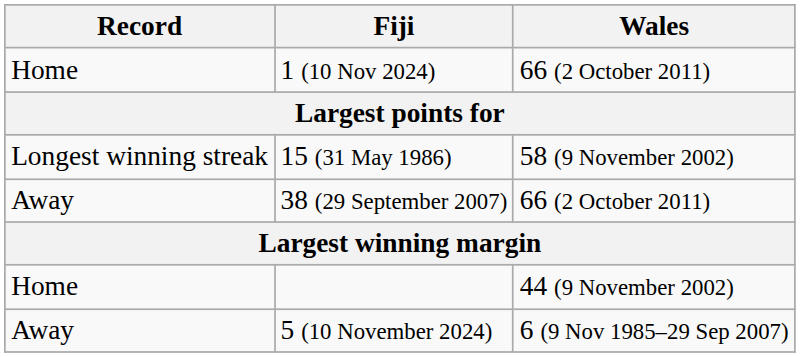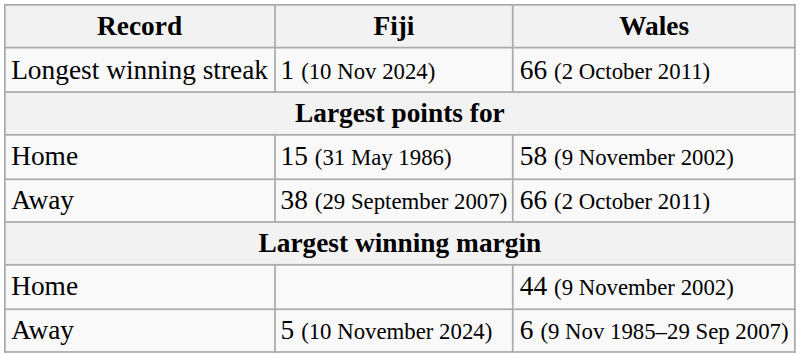 <table class="wikitable">
 <tr>
 <th>Record</th>
 <th>Fiji</th>
 <th>Wales</th>
 </tr>
 <tr>
-<td>Home</td>
+<td>Longest winning streak</td>
 <td>1 <small>(10 Nov 2024)</small></td>
 <td>66 <small>(2 October 2011)</small></td>
 </tr>
 <tr>
 <th colspan=3 align=center>Largest points for</th>
 </tr>
 <tr>
-<td>Longest winning streak</td>
+<td>Home</td>
 <td>15 <small>(31 May 1986)</small></td>
 <td>58 <small>(9 November 2002)</small></td>
 </tr>
 <tr>
 <td>Away</td>
 <td>38 <small>(29 September 2007)</small></td>
 <td>66 <small>(2 October 2011)</small></td>
 </tr>
 <tr>
 <th colspan=3 align=center>Largest winning margin</th>
 </tr>
 <tr>
 <td>Home</td>
 <td></td>
 <td>44 <small>(9 November 2002)</small></td>
 </tr>
 <tr>
 <td>Away</td>
 <td>5 <small>(10 November 2024)</small></td>
 <td>6 <small>(9 Nov 1985–29 Sep 2007)</small></td>
 </tr>
 </table>
